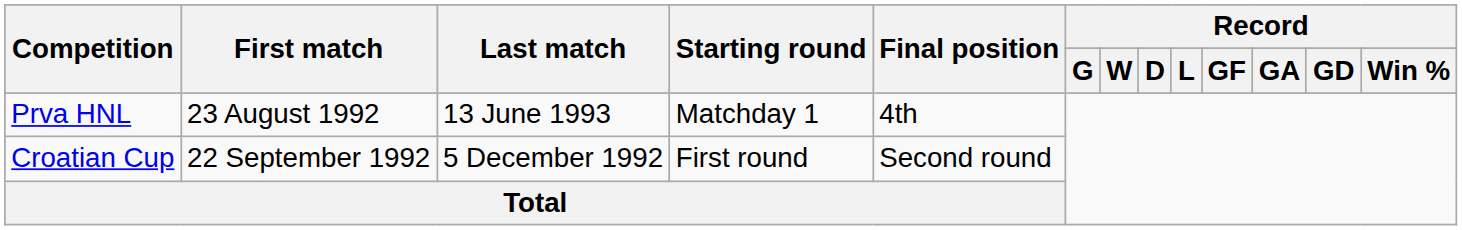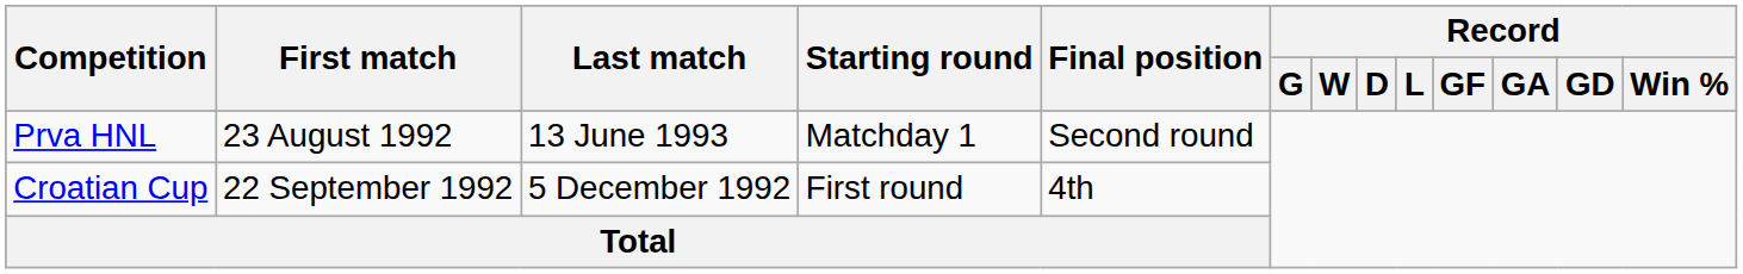 <table class="wikitable" style="text-align: center">
 <tr>
 <th rowspan="2">Competition</th>
 <th rowspan="2">First match</th>
 <th rowspan="2">Last match</th>
 <th rowspan="2">Starting round</th>
 <th rowspan="2">Final position</th>
 <th colspan="8">Record</th>
 </tr>
 <tr>
 <th>G</th>
 <th>W</th>
 <th>D</th>
 <th>L</th>
 <th>GF</th>
 <th>GA</th>
 <th>GD</th>
 <th>Win %</th>
 </tr>
 <tr>
 <td align=left><a href='#'>Prva HNL</a></td>
 <td align=left>23 August 1992</td>
 <td align=left>13 June 1993</td>
 <td align=left>Matchday 1</td>
-<td align=left>4th<br></td>
+<td align=left>Second round<br></td>
 </tr>
 <tr>
 <td align=left><a href='#'>Croatian Cup</a></td>
 <td align=left>22 September 1992</td>
 <td align=left>5 December 1992</td>
 <td align=left>First round</td>
-<td align=left>Second round<br></td>
+<td align=left>4th<br></td>
 </tr>
 <tr>
 <th colspan="5">Total<br></th>
 </tr>
 </table>
